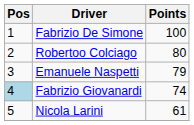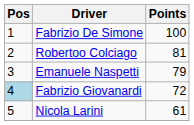 <table class="wikitable" style="font-size: 85%;">
 <tr>
 <th>Pos</th>
 <th>Driver</th>
 <th>Points</th>
 </tr>
 <tr>
 <td>1</td>
 <td> <a href='#'>Fabrizio De Simone</a></td>
 <td align="right">100</td>
 </tr>
 <tr>
 <td>2</td>
 <td> <a href='#'>Robertoo Colciago</a></td>
-<td align="right">80</td>
+<td align="right">81</td>
 </tr>
 <tr>
 <td>3</td>
 <td> <a href='#'>Emanuele Naspetti</a></td>
 <td align="right">79</td>
 </tr>
 <tr>
 <td style="background: lightblue;">4</td>
 <td> <a href='#'>Fabrizio Giovanardi</a></td>
-<td align="right">74</td>
+<td align="right">72</td>
 </tr>
 <tr>
 <td>5</td>
 <td> <a href='#'>Nicola Larini</a></td>
 <td align="right">61</td>
 </tr>
 <tr>
 </tr>
 </table>
